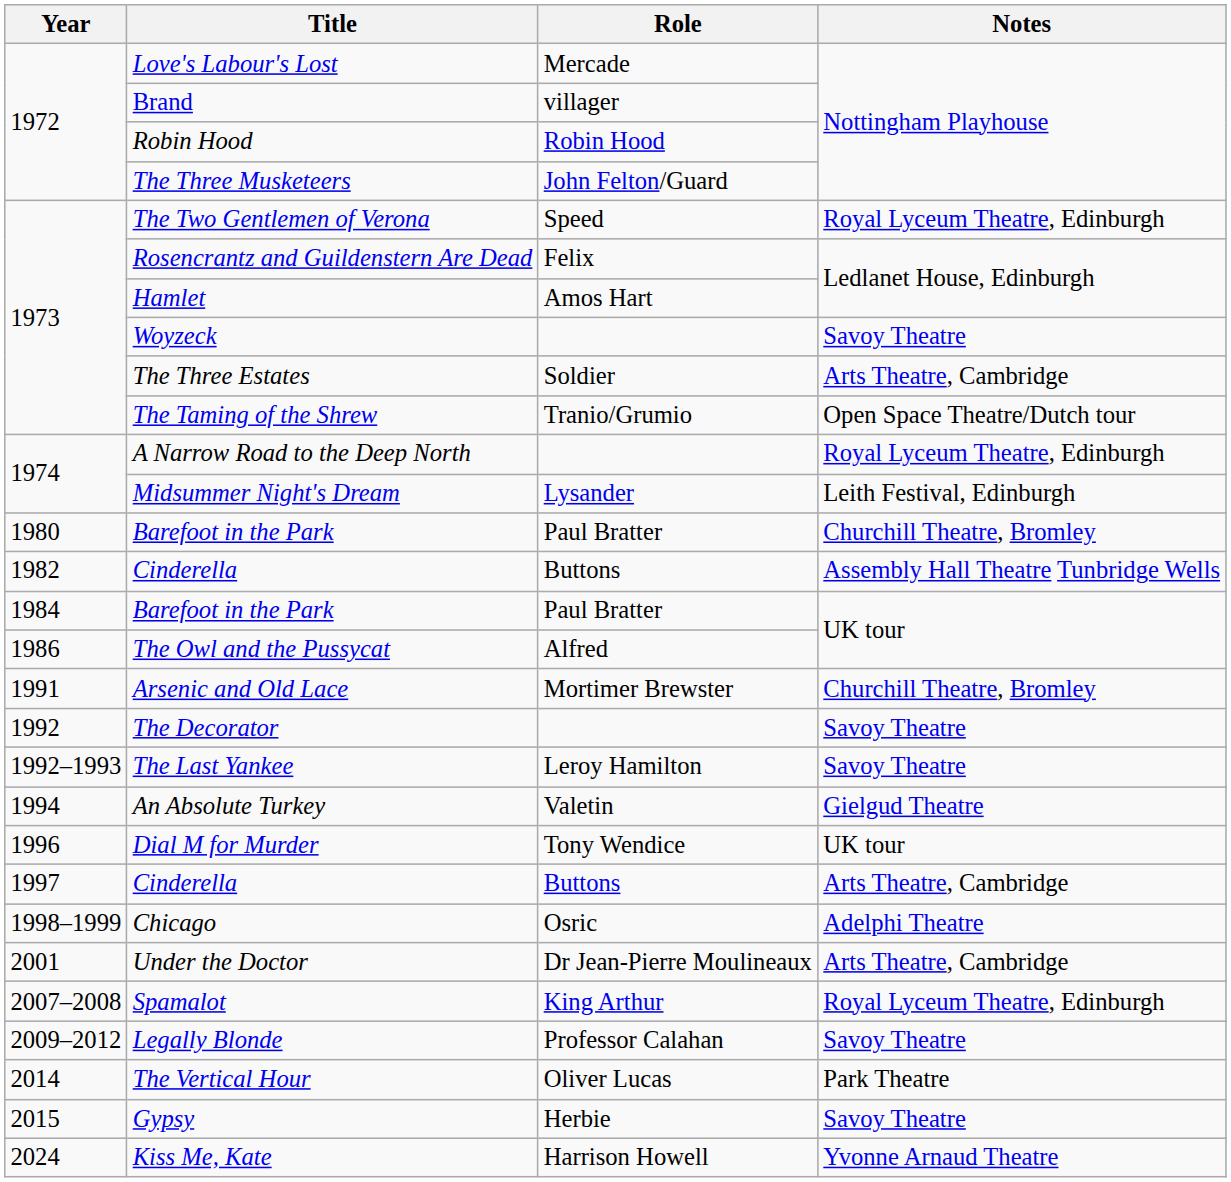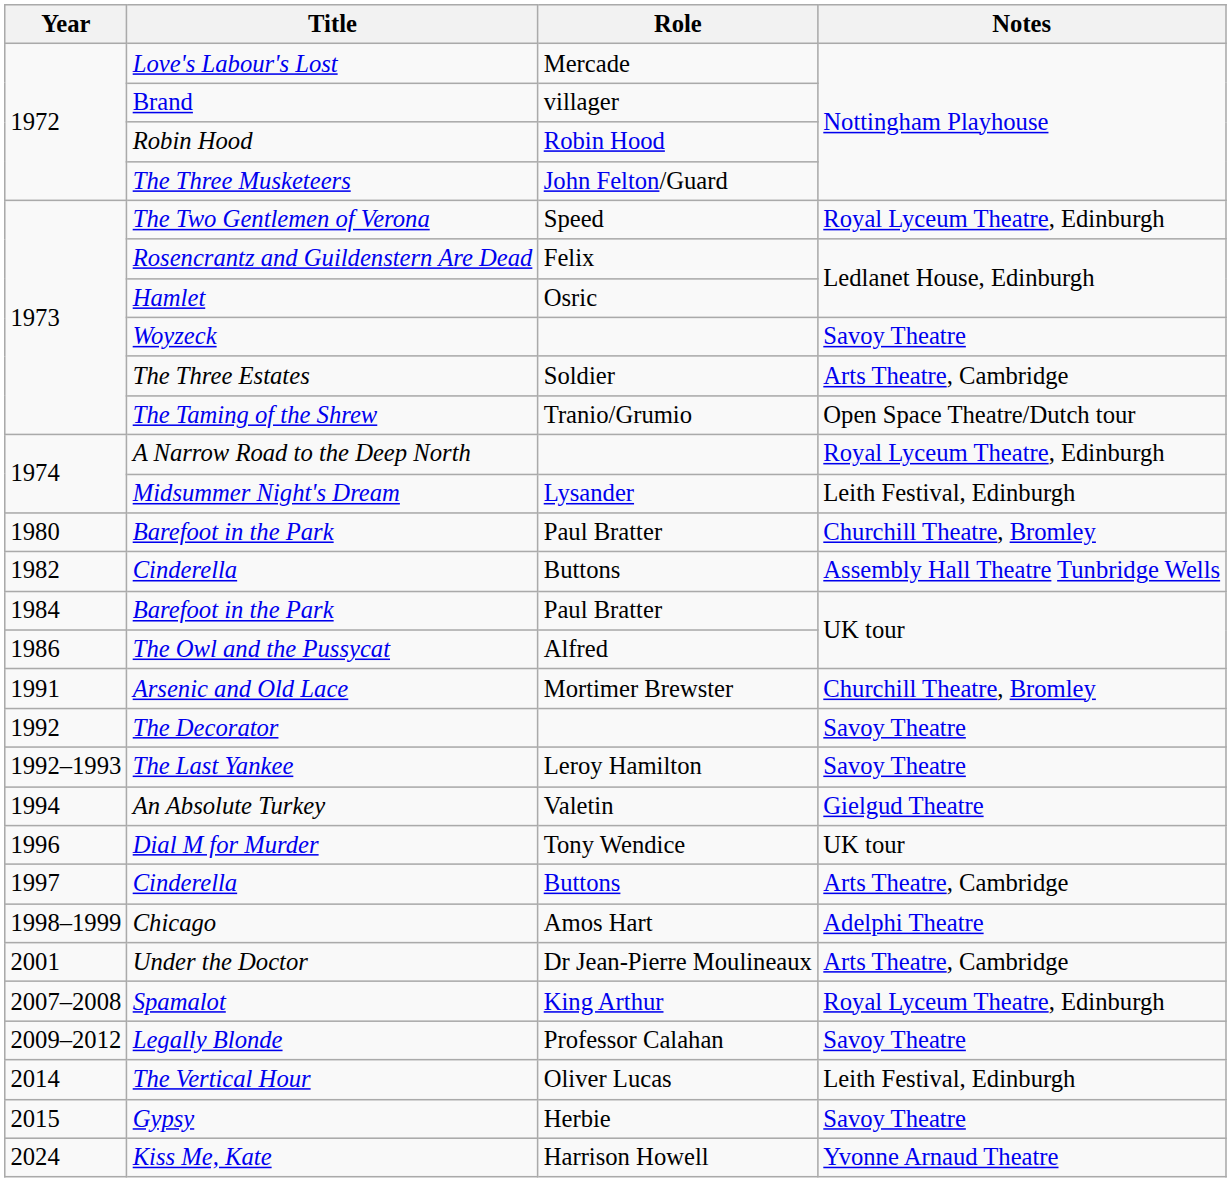 <table class="wikitable sortable">
 <tr>
 <th>Year</th>
 <th>Title</th>
 <th>Role</th>
 <th class="unsortable">Notes</th>
 </tr>
 <tr>
 <td rowspan="4">1972</td>
 <td><em><a href='#'>Love's Labour's Lost</a></em></td>
 <td>Mercade</td>
 <td rowspan="4"><a href='#'>Nottingham Playhouse</a></td>
 </tr>
 <tr>
 <td><em><a href='#'></em>Brand<em></a></em></td>
 <td>villager</td>
 </tr>
 <tr>
 <td><em>Robin Hood</em></td>
 <td><a href='#'>Robin Hood</a></td>
 </tr>
 <tr>
 <td><em><a href='#'>The Three Musketeers</a></em></td>
 <td><a href='#'>John Felton</a>/Guard</td>
 </tr>
 <tr>
 <td rowspan="6">1973</td>
 <td><em><a href='#'>The Two Gentlemen of Verona</a></em></td>
 <td>Speed</td>
 <td><a href='#'>Royal Lyceum Theatre</a>, Edinburgh</td>
 </tr>
 <tr>
 <td><em><a href='#'>Rosencrantz and Guildenstern Are Dead</a></em></td>
 <td>Felix</td>
 <td rowspan="2">Ledlanet House, Edinburgh</td>
 </tr>
 <tr>
 <td><em><a href='#'>Hamlet</a></em></td>
-<td>Amos Hart</td>
+<td>Osric</td>
 </tr>
 <tr>
 <td><em><a href='#'>Woyzeck</a></em></td>
 <td></td>
 <td><a href='#'>Savoy Theatre</a></td>
 </tr>
 <tr>
 <td><em>The Three Estates</em></td>
 <td>Soldier</td>
 <td><a href='#'>Arts Theatre</a>, Cambridge</td>
 </tr>
 <tr>
 <td><em><a href='#'>The Taming of the Shrew</a></em></td>
 <td>Tranio/Grumio</td>
 <td>Open Space Theatre/Dutch tour</td>
 </tr>
 <tr>
 <td rowspan="2">1974</td>
 <td><em>A Narrow Road to the Deep North</em></td>
 <td></td>
 <td><a href='#'>Royal Lyceum Theatre</a>, Edinburgh</td>
 </tr>
 <tr>
 <td><em><a href='#'>Midsummer Night's Dream</a></em></td>
 <td><a href='#'>Lysander</a></td>
 <td>Leith Festival, Edinburgh</td>
 </tr>
 <tr>
 <td>1980</td>
 <td><em><a href='#'>Barefoot in the Park</a></em></td>
 <td>Paul Bratter</td>
 <td><a href='#'>Churchill Theatre</a>, <a href='#'>Bromley</a></td>
 </tr>
 <tr>
 <td>1982</td>
 <td><em><a href='#'>Cinderella</a></em></td>
 <td>Buttons</td>
 <td><a href='#'>Assembly Hall Theatre</a> <a href='#'>Tunbridge Wells</a></td>
 </tr>
 <tr>
 <td>1984</td>
 <td><em><a href='#'>Barefoot in the Park</a></em></td>
 <td>Paul Bratter</td>
 <td rowspan="2">UK tour</td>
 </tr>
 <tr>
 <td>1986</td>
 <td><em><a href='#'>The Owl and the Pussycat</a></em></td>
 <td>Alfred</td>
 </tr>
 <tr>
 <td>1991</td>
 <td><em><a href='#'>Arsenic and Old Lace</a></em></td>
 <td>Mortimer Brewster</td>
 <td><a href='#'>Churchill Theatre</a>, <a href='#'>Bromley</a></td>
 </tr>
 <tr>
 <td>1992</td>
 <td><em><a href='#'>The Decorator</a></em></td>
 <td></td>
 <td><a href='#'>Savoy Theatre</a></td>
 </tr>
 <tr>
 <td>1992–1993</td>
 <td><em><a href='#'>The Last Yankee</a></em></td>
 <td>Leroy Hamilton</td>
 <td><a href='#'>Savoy Theatre</a></td>
 </tr>
 <tr>
 <td>1994</td>
 <td><em>An Absolute Turkey</em></td>
 <td>Valetin</td>
 <td><a href='#'>Gielgud Theatre</a></td>
 </tr>
 <tr>
 <td>1996</td>
 <td><em><a href='#'>Dial M for Murder</a></em></td>
 <td>Tony Wendice</td>
 <td>UK tour</td>
 </tr>
 <tr>
 <td>1997</td>
 <td><em><a href='#'>Cinderella</a></em></td>
 <td><a href='#'>Buttons</a></td>
 <td><a href='#'>Arts Theatre</a>, Cambridge</td>
 </tr>
 <tr>
 <td>1998–1999</td>
 <td><em>Chicago</em></td>
-<td>Osric</td>
+<td>Amos Hart</td>
 <td><a href='#'>Adelphi Theatre</a></td>
 </tr>
 <tr>
 <td>2001</td>
 <td><em>Under the Doctor</em></td>
 <td>Dr Jean-Pierre Moulineaux</td>
 <td><a href='#'>Arts Theatre</a>, Cambridge</td>
 </tr>
 <tr>
 <td>2007–2008</td>
 <td><em><a href='#'>Spamalot</a></em></td>
 <td><a href='#'>King Arthur</a></td>
 <td><a href='#'>Royal Lyceum Theatre</a>, Edinburgh</td>
 </tr>
 <tr>
 <td>2009–2012</td>
 <td><em><a href='#'>Legally Blonde</a></em></td>
 <td>Professor Calahan</td>
 <td><a href='#'>Savoy Theatre</a></td>
 </tr>
 <tr>
 <td>2014</td>
 <td><em><a href='#'>The Vertical Hour</a></em></td>
 <td>Oliver Lucas</td>
-<td>Park Theatre</td>
+<td>Leith Festival, Edinburgh</td>
 </tr>
 <tr>
 <td>2015</td>
 <td><em><a href='#'>Gypsy</a></em></td>
 <td>Herbie</td>
 <td><a href='#'>Savoy Theatre</a></td>
 </tr>
 <tr>
 <td>2024</td>
 <td><em><a href='#'>Kiss Me, Kate</a></em></td>
 <td>Harrison Howell</td>
 <td><a href='#'>Yvonne Arnaud Theatre</a></td>
 </tr>
 </table>
